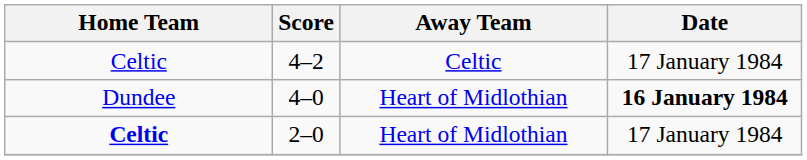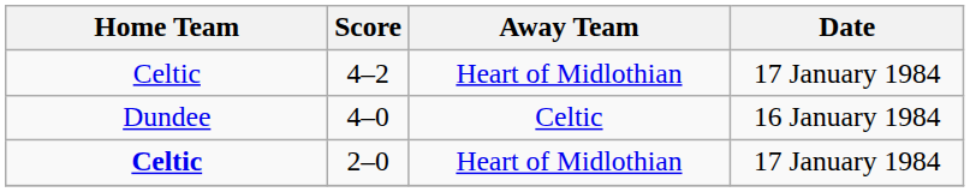 <table class="wikitable" style="text-align:center;">
 <tr>
 <th width=175>Home Team</th>
 <th width=20>Score</th>
 <th width=175>Away Team</th>
 <th width= 125>Date</th>
 </tr>
 <tr>
 <td><a href='#'>Celtic</a></td>
 <td>4–2</td>
-<td><a href='#'>Celtic</a></td>
+<td><a href='#'>Heart of Midlothian</a></td>
 <td>17 January 1984</td>
 </tr>
 <tr>
 <td><a href='#'>Dundee</a></td>
 <td>4–0</td>
-<td><a href='#'>Heart of Midlothian</a></td>
-<td><strong>16 January 1984</strong></td>
+<td><a href='#'>Celtic</a></td>
+<td>16 January 1984</td>
 </tr>
 <tr>
 <td><strong><a href='#'>Celtic</a></strong></td>
 <td>2–0</td>
 <td><a href='#'>Heart of Midlothian</a></td>
 <td>17 January 1984</td>
 </tr>
 <tr>
 </tr>
 </table>
